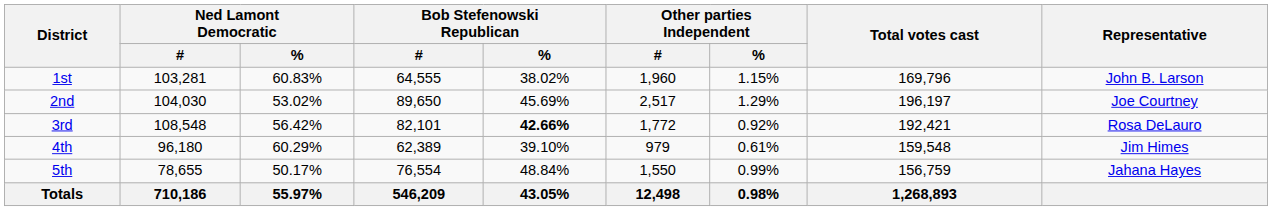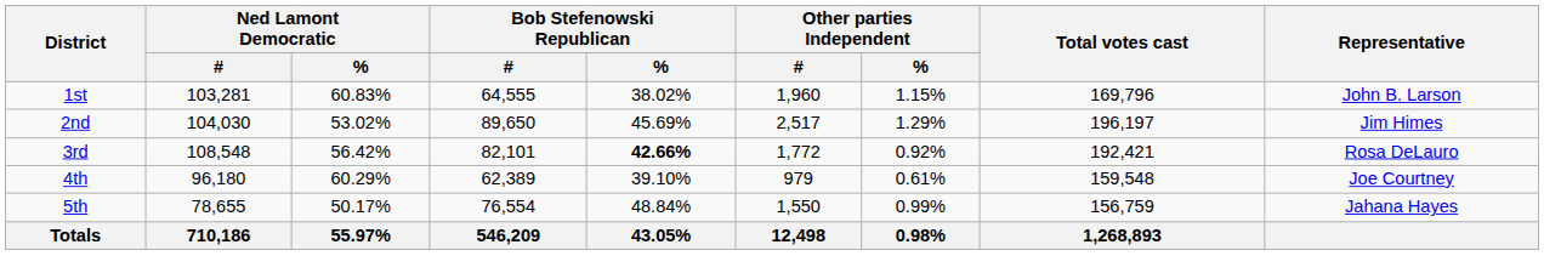 <table width="70%"  class="wikitable sortable" style="text-align:center">
 <tr>
 <th style="text-align:center;" rowspan="2">District</th>
 <th style="text-align:center;" colspan="2">Ned Lamont<br>Democratic</th>
 <th style="text-align:center;" colspan="2">Bob Stefenowski<br>Republican</th>
 <th style="text-align:center;" colspan="2">Other parties<br>Independent</th>
 <th style="text-align:center;" rowspan="2">Total votes cast</th>
 <th style="text-align:center;" rowspan="2">Representative</th>
 </tr>
 <tr>
 <th style="text-align:center;" data-sort-type="number">#</th>
 <th style="text-align:center;" data-sort-type="number">%</th>
 <th style="text-align:center;" data-sort-type="number">#</th>
 <th style="text-align:center;" data-sort-type="number">%</th>
 <th style="text-align:center;" data-sort-type="number">#</th>
 <th style="text-align:center;" data-sort-type="number">%</th>
 </tr>
 <tr style="text-align:center;">
 <td><a href='#'>1st</a></td>
 <td>103,281</td>
 <td>60.83%</td>
 <td>64,555</td>
 <td>38.02%</td>
 <td>1,960</td>
 <td>1.15%</td>
 <td>169,796</td>
 <td><a href='#'>John B. Larson</a></td>
 </tr>
 <tr style="text-align:center;">
 <td><a href='#'>2nd</a></td>
 <td>104,030</td>
 <td>53.02%</td>
 <td>89,650</td>
 <td>45.69%</td>
 <td>2,517</td>
 <td>1.29%</td>
 <td>196,197</td>
-<td><a href='#'>Joe Courtney</a></td>
+<td><a href='#'>Jim Himes</a></td>
 </tr>
 <tr style="text-align:center;">
 <td><a href='#'>3rd</a></td>
 <td>108,548</td>
 <td>56.42%</td>
 <td>82,101</td>
 <td><strong>42.66%</strong></td>
 <td>1,772</td>
 <td>0.92%</td>
 <td>192,421</td>
 <td><a href='#'>Rosa DeLauro</a></td>
 </tr>
 <tr style="text-align:center;">
 <td><a href='#'>4th</a></td>
 <td>96,180</td>
 <td>60.29%</td>
 <td>62,389</td>
 <td>39.10%</td>
 <td>979</td>
 <td>0.61%</td>
 <td>159,548</td>
-<td><a href='#'>Jim Himes</a></td>
+<td><a href='#'>Joe Courtney</a></td>
 </tr>
 <tr style="text-align:center;">
 <td><a href='#'>5th</a></td>
 <td>78,655</td>
 <td>50.17%</td>
 <td>76,554</td>
 <td>48.84%</td>
 <td>1,550</td>
 <td>0.99%</td>
 <td>156,759</td>
 <td><a href='#'>Jahana Hayes</a></td>
 </tr>
 <tr>
 <th>Totals</th>
 <th>710,186</th>
 <th>55.97%</th>
 <th>546,209</th>
 <th>43.05%</th>
 <th>12,498</th>
 <th>0.98%</th>
 <th>1,268,893</th>
 <th></th>
 </tr>
 </table>
